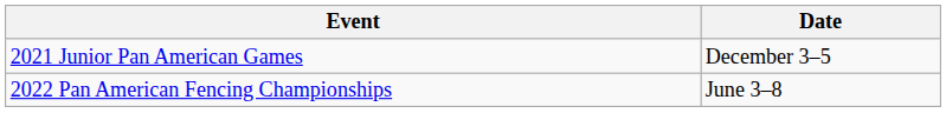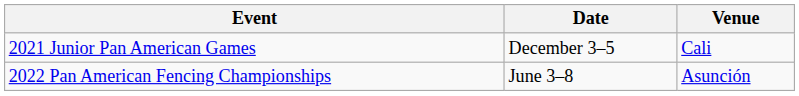 <table class="wikitable" width=700>
 <tr>
 <th>Event</th>
 <th>Date</th>
+<th>Venue</th>
 </tr>
 <tr>
 <td><a href='#'>2021 Junior Pan American Games</a></td>
 <td>December 3–5</td>
+<td> <a href='#'>Cali</a></td>
 </tr>
 <tr>
 <td><a href='#'>2022 Pan American Fencing Championships</a></td>
 <td>June 3–8</td>
+<td> <a href='#'>Asunción</a></td>
 </tr>
 </table>
